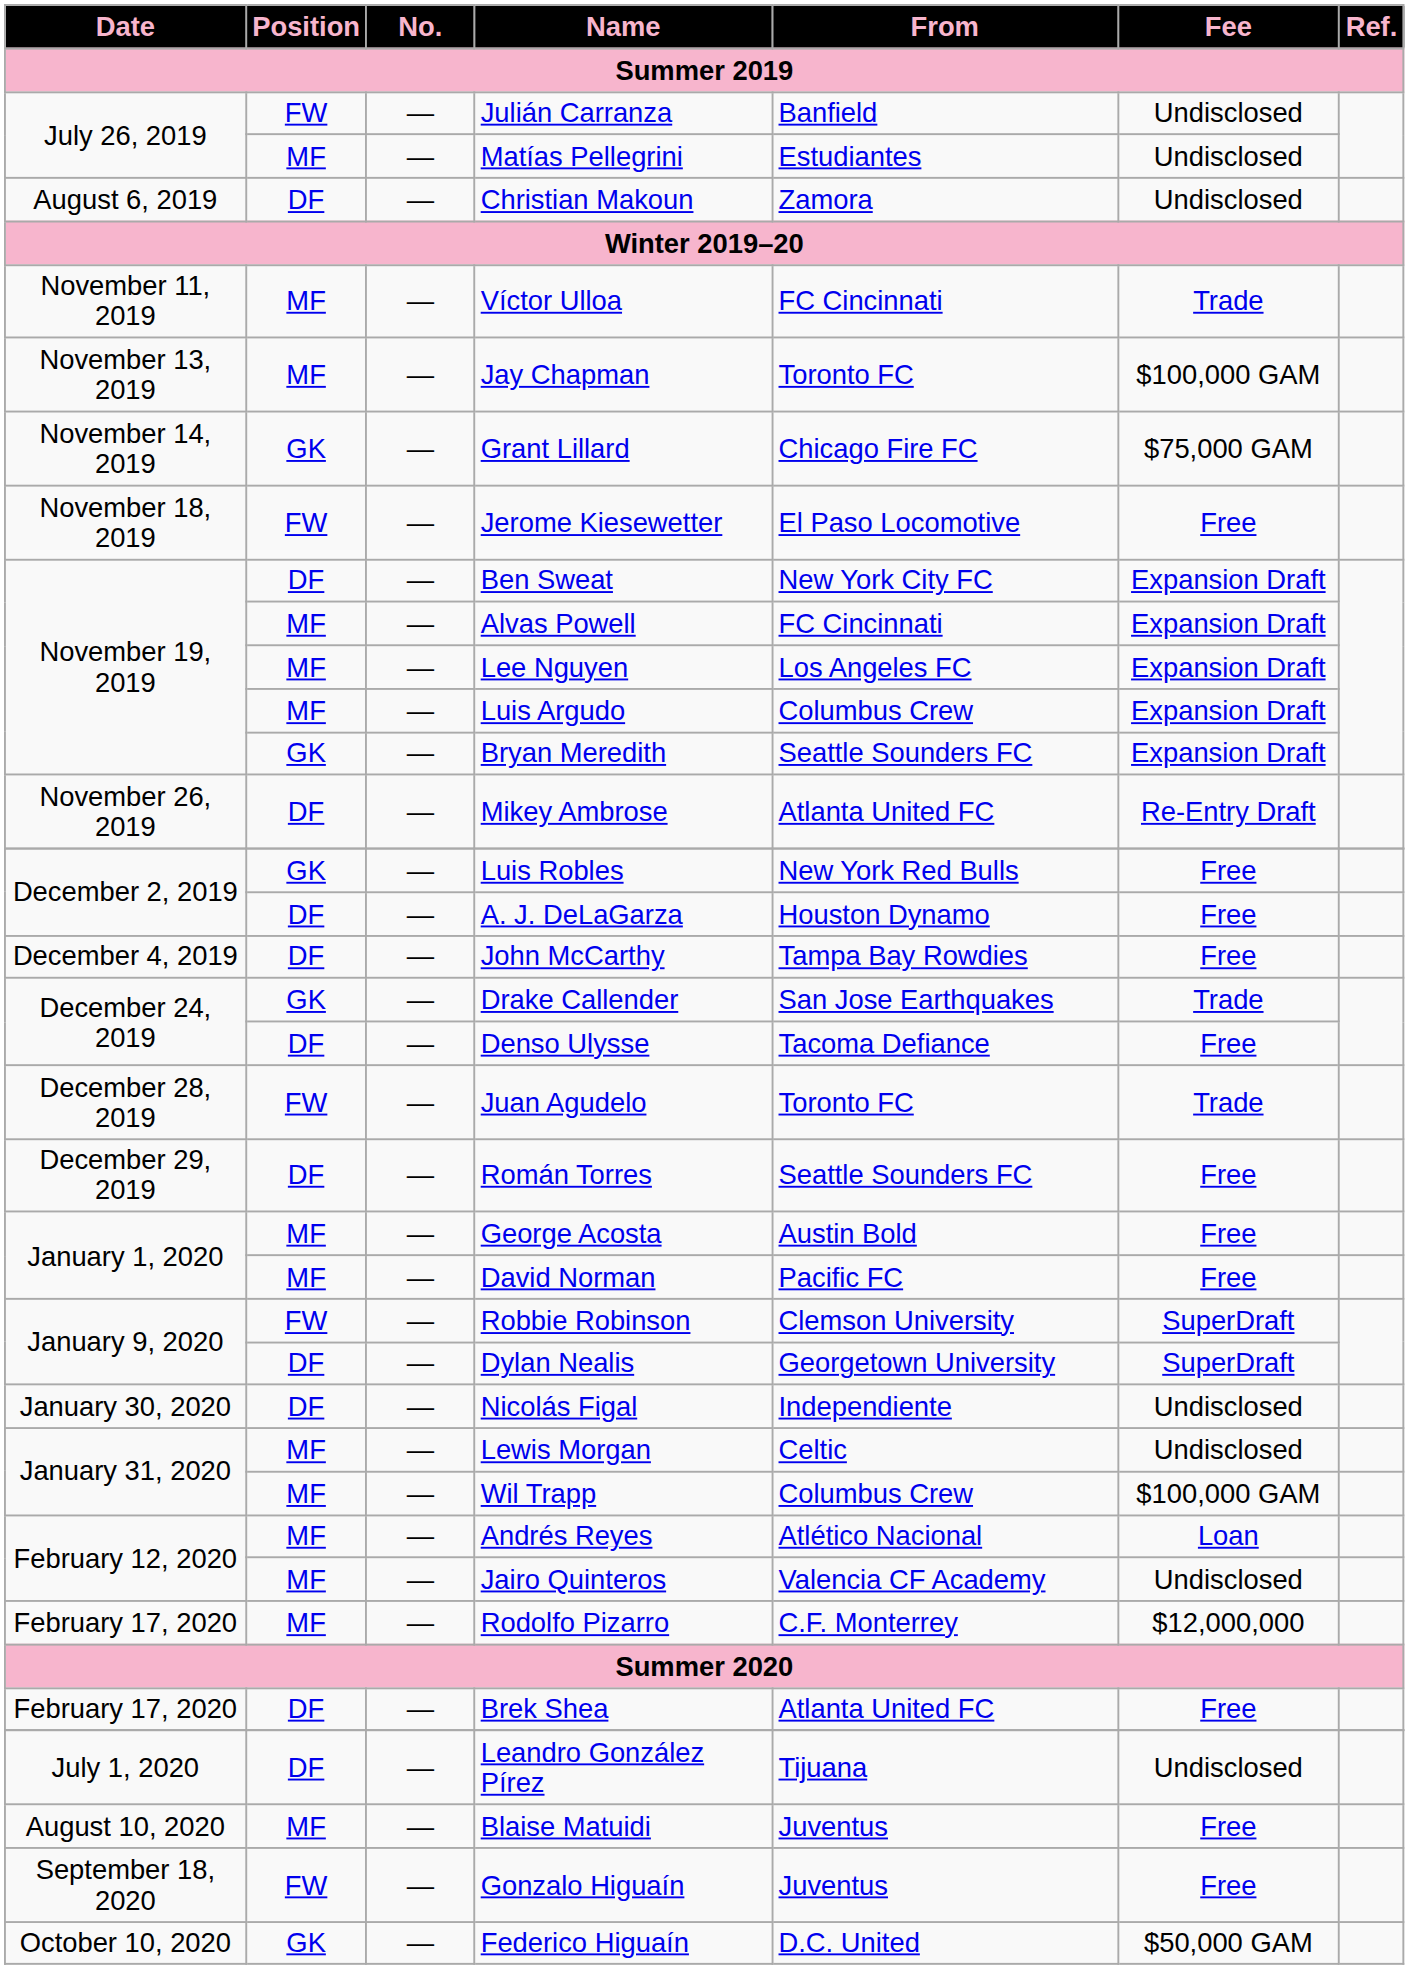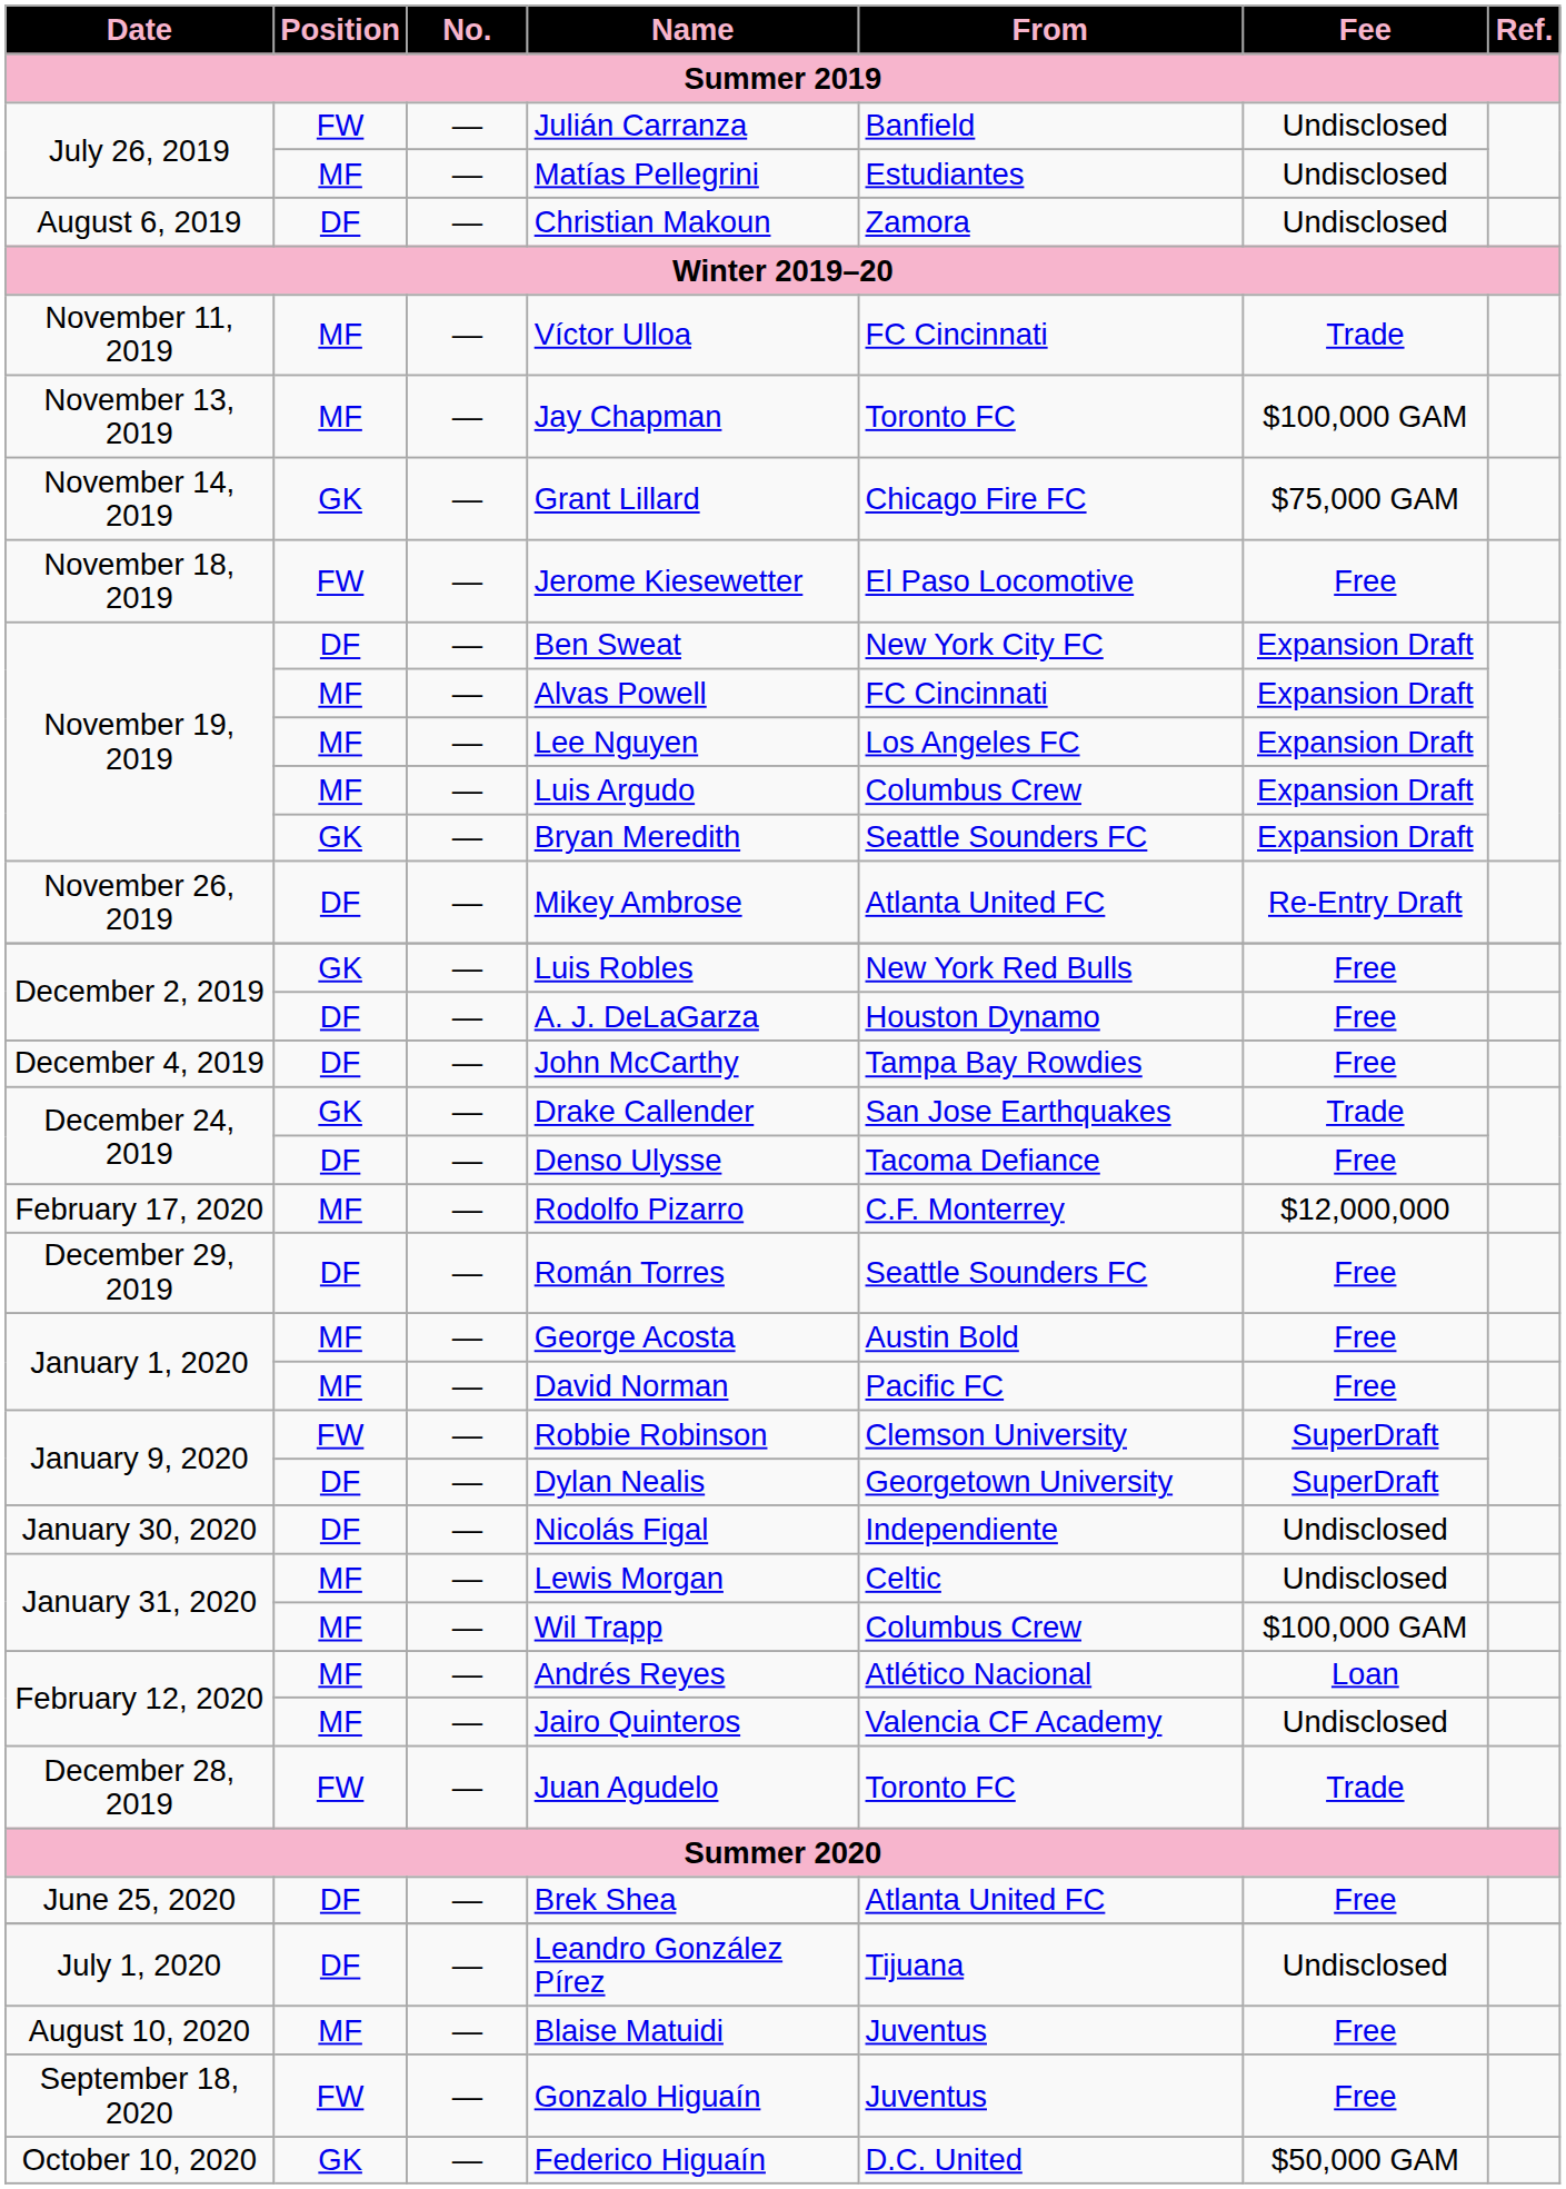 <table class="wikitable" style="text-align:center; font-size:90%; ">
 <tr>
 <th style="background:#000000; color:#F7B5CD; width:120px;">Date</th>
 <th style="background:#000000; color:#F7B5CD; width:50px;">Position</th>
 <th style="background:#000000; color:#F7B5CD; width:50px;">No.</th>
 <th style="background:#000000; color:#F7B5CD; width:150px;">Name</th>
 <th style="background:#000000; color:#F7B5CD; width:175px;">From</th>
 <th style="background:#000000; color:#F7B5CD; width:110px;">Fee</th>
 <th style="background:#000000; color:#F7B5CD; width:25px;">Ref.</th>
 </tr>
 <tr>
 <th colspan="7" style="background:#F7B5CD; color:#000000; width:125px;">Summer 2019</th>
 </tr>
 <tr>
 <td rowspan="2">July 26, 2019</td>
 <td><a href='#'>FW</a></td>
 <td>—</td>
 <td align="left"> <a href='#'>Julián Carranza</a></td>
 <td align="left"> <a href='#'>Banfield</a></td>
 <td>Undisclosed</td>
 <td rowspan="2"></td>
 </tr>
 <tr>
 <td><a href='#'>MF</a></td>
 <td>—</td>
 <td align="left"> <a href='#'>Matías Pellegrini</a></td>
 <td align="left"> <a href='#'>Estudiantes</a></td>
 <td>Undisclosed</td>
 </tr>
 <tr>
 <td>August 6, 2019</td>
 <td><a href='#'>DF</a></td>
 <td>—</td>
 <td align="left"> <a href='#'>Christian Makoun</a></td>
 <td align="left"> <a href='#'>Zamora</a></td>
 <td>Undisclosed</td>
 <td></td>
 </tr>
 <tr>
 <th colspan="7" style="background:#F7B5CD; color:#000000; width:125px;">Winter 2019–20</th>
 </tr>
 <tr>
 <td>November 11, 2019</td>
 <td><a href='#'>MF</a></td>
 <td>—</td>
 <td align="left"> <a href='#'>Víctor Ulloa</a></td>
 <td align="left"> <a href='#'>FC Cincinnati</a></td>
 <td><a href='#'>Trade</a></td>
 <td></td>
 </tr>
 <tr>
 <td>November 13, 2019</td>
 <td><a href='#'>MF</a></td>
 <td>—</td>
 <td align="left"> <a href='#'>Jay Chapman</a></td>
 <td align="left"> <a href='#'>Toronto FC</a></td>
 <td>$100,000 GAM</td>
 <td></td>
 </tr>
 <tr>
 <td>November 14, 2019</td>
 <td><a href='#'>GK</a></td>
 <td>—</td>
 <td align="left"> <a href='#'>Grant Lillard</a></td>
 <td align="left"> <a href='#'>Chicago Fire FC</a></td>
 <td>$75,000 GAM</td>
 <td></td>
 </tr>
 <tr>
 <td>November 18, 2019</td>
 <td><a href='#'>FW</a></td>
 <td>—</td>
 <td align="left"> <a href='#'>Jerome Kiesewetter</a></td>
 <td align="left"> <a href='#'>El Paso Locomotive</a></td>
 <td><a href='#'>Free</a></td>
 <td></td>
 </tr>
 <tr>
 <td rowspan="5">November 19, 2019</td>
 <td><a href='#'>DF</a></td>
 <td>—</td>
 <td align="left"> <a href='#'>Ben Sweat</a></td>
 <td align="left"> <a href='#'>New York City FC</a></td>
 <td><a href='#'>Expansion Draft</a></td>
 <td rowspan="5"></td>
 </tr>
 <tr>
 <td><a href='#'>MF</a></td>
 <td>—</td>
 <td align="left"> <a href='#'>Alvas Powell</a></td>
 <td align="left"> <a href='#'>FC Cincinnati</a></td>
 <td><a href='#'>Expansion Draft</a></td>
 </tr>
 <tr>
 <td><a href='#'>MF</a></td>
 <td>—</td>
 <td align="left"> <a href='#'>Lee Nguyen</a></td>
 <td align="left"> <a href='#'>Los Angeles FC</a></td>
 <td><a href='#'>Expansion Draft</a></td>
 </tr>
 <tr>
 <td><a href='#'>MF</a></td>
 <td>—</td>
 <td align="left"> <a href='#'>Luis Argudo</a></td>
 <td align="left"> <a href='#'>Columbus Crew</a></td>
 <td><a href='#'>Expansion Draft</a></td>
 </tr>
 <tr>
 <td><a href='#'>GK</a></td>
 <td>—</td>
 <td align="left"> <a href='#'>Bryan Meredith</a></td>
 <td align="left"> <a href='#'>Seattle Sounders FC</a></td>
 <td><a href='#'>Expansion Draft</a></td>
 </tr>
 <tr>
 <td>November 26, 2019</td>
 <td><a href='#'>DF</a></td>
 <td>—</td>
 <td align="left"> <a href='#'>Mikey Ambrose</a></td>
 <td align="left"> <a href='#'>Atlanta United FC</a></td>
 <td><a href='#'>Re-Entry Draft</a></td>
 <td></td>
 </tr>
 <tr>
 </tr>
 <tr>
 <td rowspan="2">December 2, 2019</td>
 <td><a href='#'>GK</a></td>
 <td>—</td>
 <td align="left"> <a href='#'>Luis Robles</a></td>
 <td align="left"> <a href='#'>New York Red Bulls</a></td>
 <td><a href='#'>Free</a></td>
 <td></td>
 </tr>
 <tr>
 <td><a href='#'>DF</a></td>
 <td>—</td>
 <td align="left"> <a href='#'>A. J. DeLaGarza</a></td>
 <td align="left"> <a href='#'>Houston Dynamo</a></td>
 <td><a href='#'>Free</a></td>
 <td></td>
 </tr>
 <tr>
 <td>December 4, 2019</td>
 <td><a href='#'>DF</a></td>
 <td>—</td>
 <td align="left"> <a href='#'>John McCarthy</a></td>
 <td align="left"> <a href='#'>Tampa Bay Rowdies</a></td>
 <td><a href='#'>Free</a></td>
 <td></td>
 </tr>
 <tr>
 <td rowspan="2">December 24, 2019</td>
 <td><a href='#'>GK</a></td>
 <td>—</td>
 <td align="left"> <a href='#'>Drake Callender</a></td>
 <td align="left"> <a href='#'>San Jose Earthquakes</a></td>
 <td><a href='#'>Trade</a></td>
 <td rowspan="2"></td>
 </tr>
 <tr>
 <td><a href='#'>DF</a></td>
 <td>—</td>
 <td align="left"> <a href='#'>Denso Ulysse</a></td>
 <td align="left"> <a href='#'>Tacoma Defiance</a></td>
 <td><a href='#'>Free</a></td>
 </tr>
 <tr>
-<td>December 28, 2019</td>
-<td><a href='#'>FW</a></td>
+<td>February 17, 2020</td>
+<td><a href='#'>MF</a></td>
 <td>—</td>
-<td align="left"> <a href='#'>Juan Agudelo</a></td>
-<td align="left"> <a href='#'>Toronto FC</a></td>
-<td><a href='#'>Trade</a></td>
+<td align="left"> <a href='#'>Rodolfo Pizarro</a></td>
+<td align="left"> <a href='#'>C.F. Monterrey</a></td>
+<td>$12,000,000</td>
 <td></td>
 </tr>
 <tr>
 <td>December 29, 2019</td>
 <td><a href='#'>DF</a></td>
 <td>—</td>
 <td align="left"> <a href='#'>Román Torres</a></td>
 <td align="left"> <a href='#'>Seattle Sounders FC</a></td>
 <td><a href='#'>Free</a></td>
 <td></td>
 </tr>
 <tr>
 <td rowspan="2">January 1, 2020</td>
 <td><a href='#'>MF</a></td>
 <td>—</td>
 <td align="left"> <a href='#'>George Acosta</a></td>
 <td align="left"> <a href='#'>Austin Bold</a></td>
 <td><a href='#'>Free</a></td>
 <td></td>
 </tr>
 <tr>
 <td><a href='#'>MF</a></td>
 <td>—</td>
 <td align="left"> <a href='#'>David Norman</a></td>
 <td align="left"> <a href='#'>Pacific FC</a></td>
 <td><a href='#'>Free</a></td>
 <td></td>
 </tr>
 <tr>
 <td rowspan="2">January 9, 2020</td>
 <td><a href='#'>FW</a></td>
 <td>—</td>
 <td align="left"> <a href='#'>Robbie Robinson</a></td>
 <td align="left"> <a href='#'>Clemson University</a></td>
 <td><a href='#'>SuperDraft</a></td>
 <td rowspan="2"></td>
 </tr>
 <tr>
 <td><a href='#'>DF</a></td>
 <td>—</td>
 <td align="left"> <a href='#'>Dylan Nealis</a></td>
 <td align="left"> <a href='#'>Georgetown University</a></td>
 <td><a href='#'>SuperDraft</a></td>
 </tr>
 <tr>
 <td>January 30, 2020</td>
 <td><a href='#'>DF</a></td>
 <td>—</td>
 <td align="left"> <a href='#'>Nicolás Figal</a></td>
 <td align="left"> <a href='#'>Independiente</a></td>
 <td>Undisclosed</td>
 <td></td>
 </tr>
 <tr>
 <td rowspan="2">January 31, 2020</td>
 <td><a href='#'>MF</a></td>
 <td>—</td>
 <td align="left"> <a href='#'>Lewis Morgan</a></td>
 <td align="left"> <a href='#'>Celtic</a></td>
 <td>Undisclosed</td>
 <td></td>
 </tr>
 <tr>
 <td><a href='#'>MF</a></td>
 <td>—</td>
 <td align="left"> <a href='#'>Wil Trapp</a></td>
 <td align="left"> <a href='#'>Columbus Crew</a></td>
 <td>$100,000 GAM</td>
 <td></td>
 </tr>
 <tr>
 <td rowspan="2">February 12, 2020</td>
 <td><a href='#'>MF</a></td>
 <td>—</td>
 <td align="left"> <a href='#'>Andrés Reyes</a></td>
 <td align="left"> <a href='#'>Atlético Nacional</a></td>
 <td><a href='#'>Loan</a></td>
 <td></td>
 </tr>
 <tr>
 <td><a href='#'>MF</a></td>
 <td>—</td>
 <td align="left"> <a href='#'>Jairo Quinteros</a></td>
 <td align="left"> <a href='#'>Valencia CF Academy</a></td>
 <td>Undisclosed</td>
 <td></td>
 </tr>
 <tr>
-<td>February 17, 2020</td>
-<td><a href='#'>MF</a></td>
+<td>December 28, 2019</td>
+<td><a href='#'>FW</a></td>
 <td>—</td>
-<td align="left"> <a href='#'>Rodolfo Pizarro</a></td>
-<td align="left"> <a href='#'>C.F. Monterrey</a></td>
-<td>$12,000,000</td>
+<td align="left"> <a href='#'>Juan Agudelo</a></td>
+<td align="left"> <a href='#'>Toronto FC</a></td>
+<td><a href='#'>Trade</a></td>
 <td></td>
 </tr>
 <tr>
 <th colspan="7" style="background:#F7B5CD; color:#000000; width:125px;">Summer 2020</th>
 </tr>
 <tr>
-<td>February 17, 2020</td>
+<td>June 25, 2020</td>
 <td><a href='#'>DF</a></td>
 <td>—</td>
 <td align="left"> <a href='#'>Brek Shea</a></td>
 <td align="left"> <a href='#'>Atlanta United FC</a></td>
 <td><a href='#'>Free</a></td>
 <td></td>
 </tr>
 <tr>
 </tr>
 <tr>
 <td>July 1, 2020</td>
 <td><a href='#'>DF</a></td>
 <td>—</td>
 <td align="left"> <a href='#'>Leandro González Pírez</a></td>
 <td align="left"> <a href='#'>Tijuana</a></td>
 <td>Undisclosed</td>
 <td></td>
 </tr>
 <tr>
 <td>August 10, 2020</td>
 <td><a href='#'>MF</a></td>
 <td>—</td>
 <td align="left"> <a href='#'>Blaise Matuidi</a></td>
 <td align="left"> <a href='#'>Juventus</a></td>
 <td><a href='#'>Free</a></td>
 <td></td>
 </tr>
 <tr>
 <td>September 18, 2020</td>
 <td><a href='#'>FW</a></td>
 <td>—</td>
 <td align="left"> <a href='#'>Gonzalo Higuaín</a></td>
 <td align="left"> <a href='#'>Juventus</a></td>
 <td><a href='#'>Free</a></td>
 <td></td>
 </tr>
 <tr>
 <td>October 10, 2020</td>
 <td><a href='#'>GK</a></td>
 <td>—</td>
 <td align="left"> <a href='#'>Federico Higuaín</a></td>
 <td align="left"> <a href='#'>D.C. United</a></td>
 <td>$50,000 GAM</td>
 <td></td>
 </tr>
 </table>
